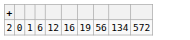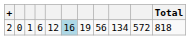 <table class="wikitable">
 <tr>
 <th> +</th>
 <th></th>
 <th></th>
 <th></th>
 <th></th>
 <th></th>
 <th></th>
 <th></th>
 <th></th>
 <th></th>
+<th>Total</th>
 </tr>
 <tr>
 <td>2</td>
 <td>0</td>
 <td>1</td>
 <td>6</td>
 <td>12</td>
-<td>16</td>
+<td style="background: lightblue;">16</td>
 <td>19</td>
 <td>56</td>
 <td>134</td>
 <td>572</td>
+<td>818 </td>
 </tr>
 </table>
